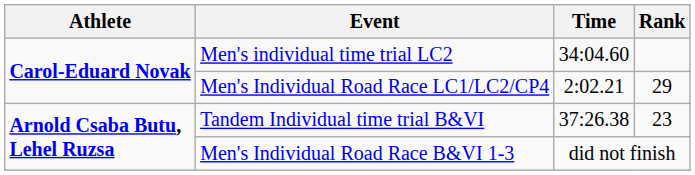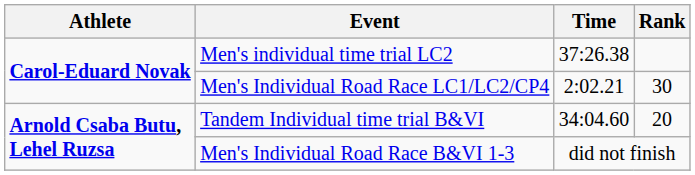 <table class=wikitable style="font-size:90%">
 <tr>
 <th>Athlete</th>
 <th>Event</th>
 <th>Time</th>
 <th>Rank</th>
 </tr>
 <tr>
 <td rowspan="2"><strong><a href='#'>Carol-Eduard Novak</a></strong></td>
 <td><a href='#'>Men's individual time trial LC2</a></td>
-<td align="center">34:04.60</td>
+<td align="center">37:26.38</td>
 <td align="center"></td>
 </tr>
 <tr>
 <td><a href='#'>Men's Individual Road Race  LC1/LC2/CP4</a></td>
 <td align="center">2:02.21</td>
-<td align="center">29</td>
+<td align="center">30</td>
 </tr>
 <tr>
 <td rowspan="2"><strong><a href='#'>Arnold Csaba Butu</a>,<br><a href='#'>Lehel Ruzsa</a></strong></td>
 <td><a href='#'>Tandem Individual time trial B&VI</a></td>
-<td align="center">37:26.38</td>
-<td align="center">23</td>
+<td align="center">34:04.60</td>
+<td align="center">20</td>
 </tr>
 <tr>
 <td><a href='#'>Men's Individual Road Race B&VI 1-3</a></td>
 <td align="center" colspan=2>did not finish</td>
 </tr>
 </table>
